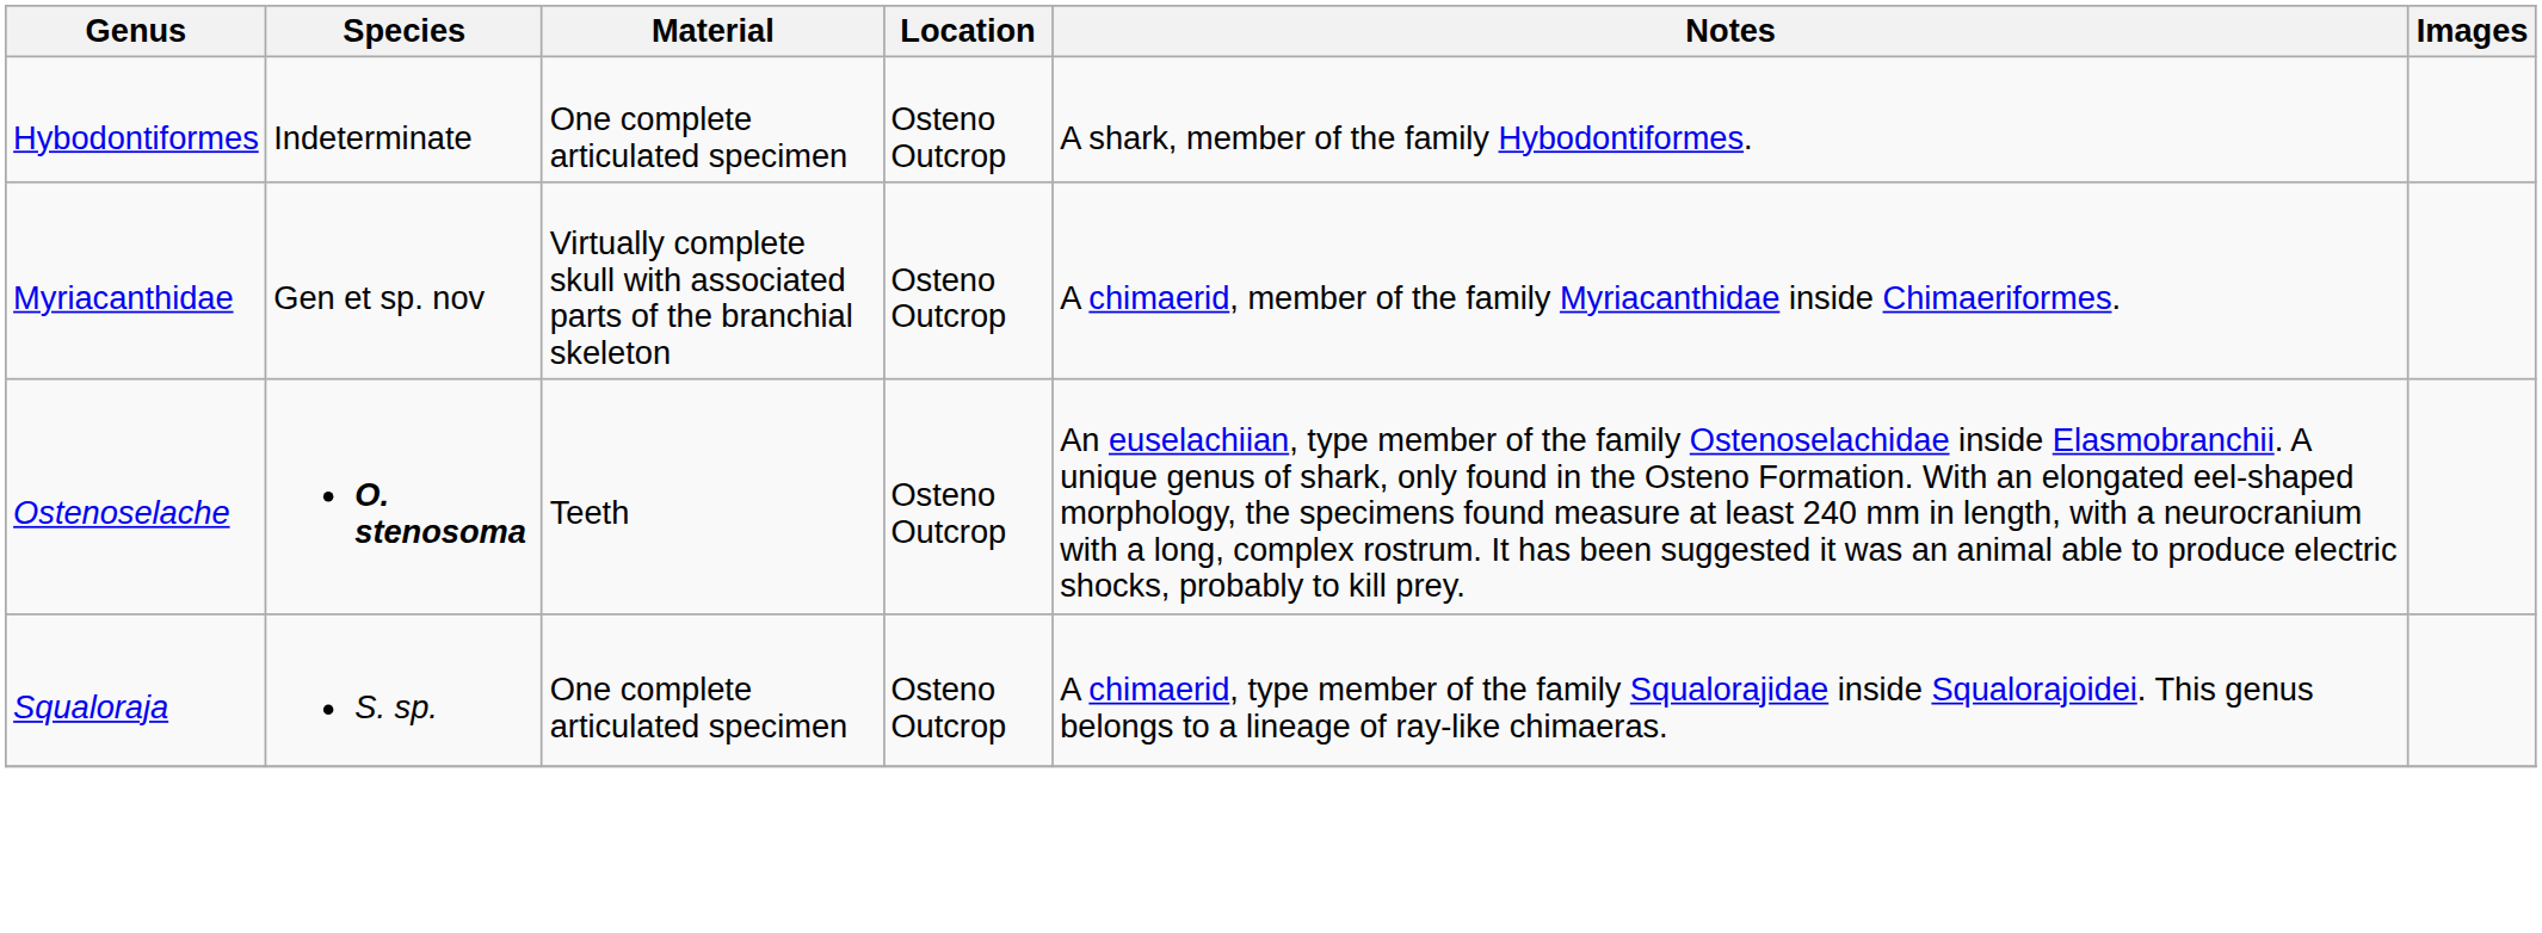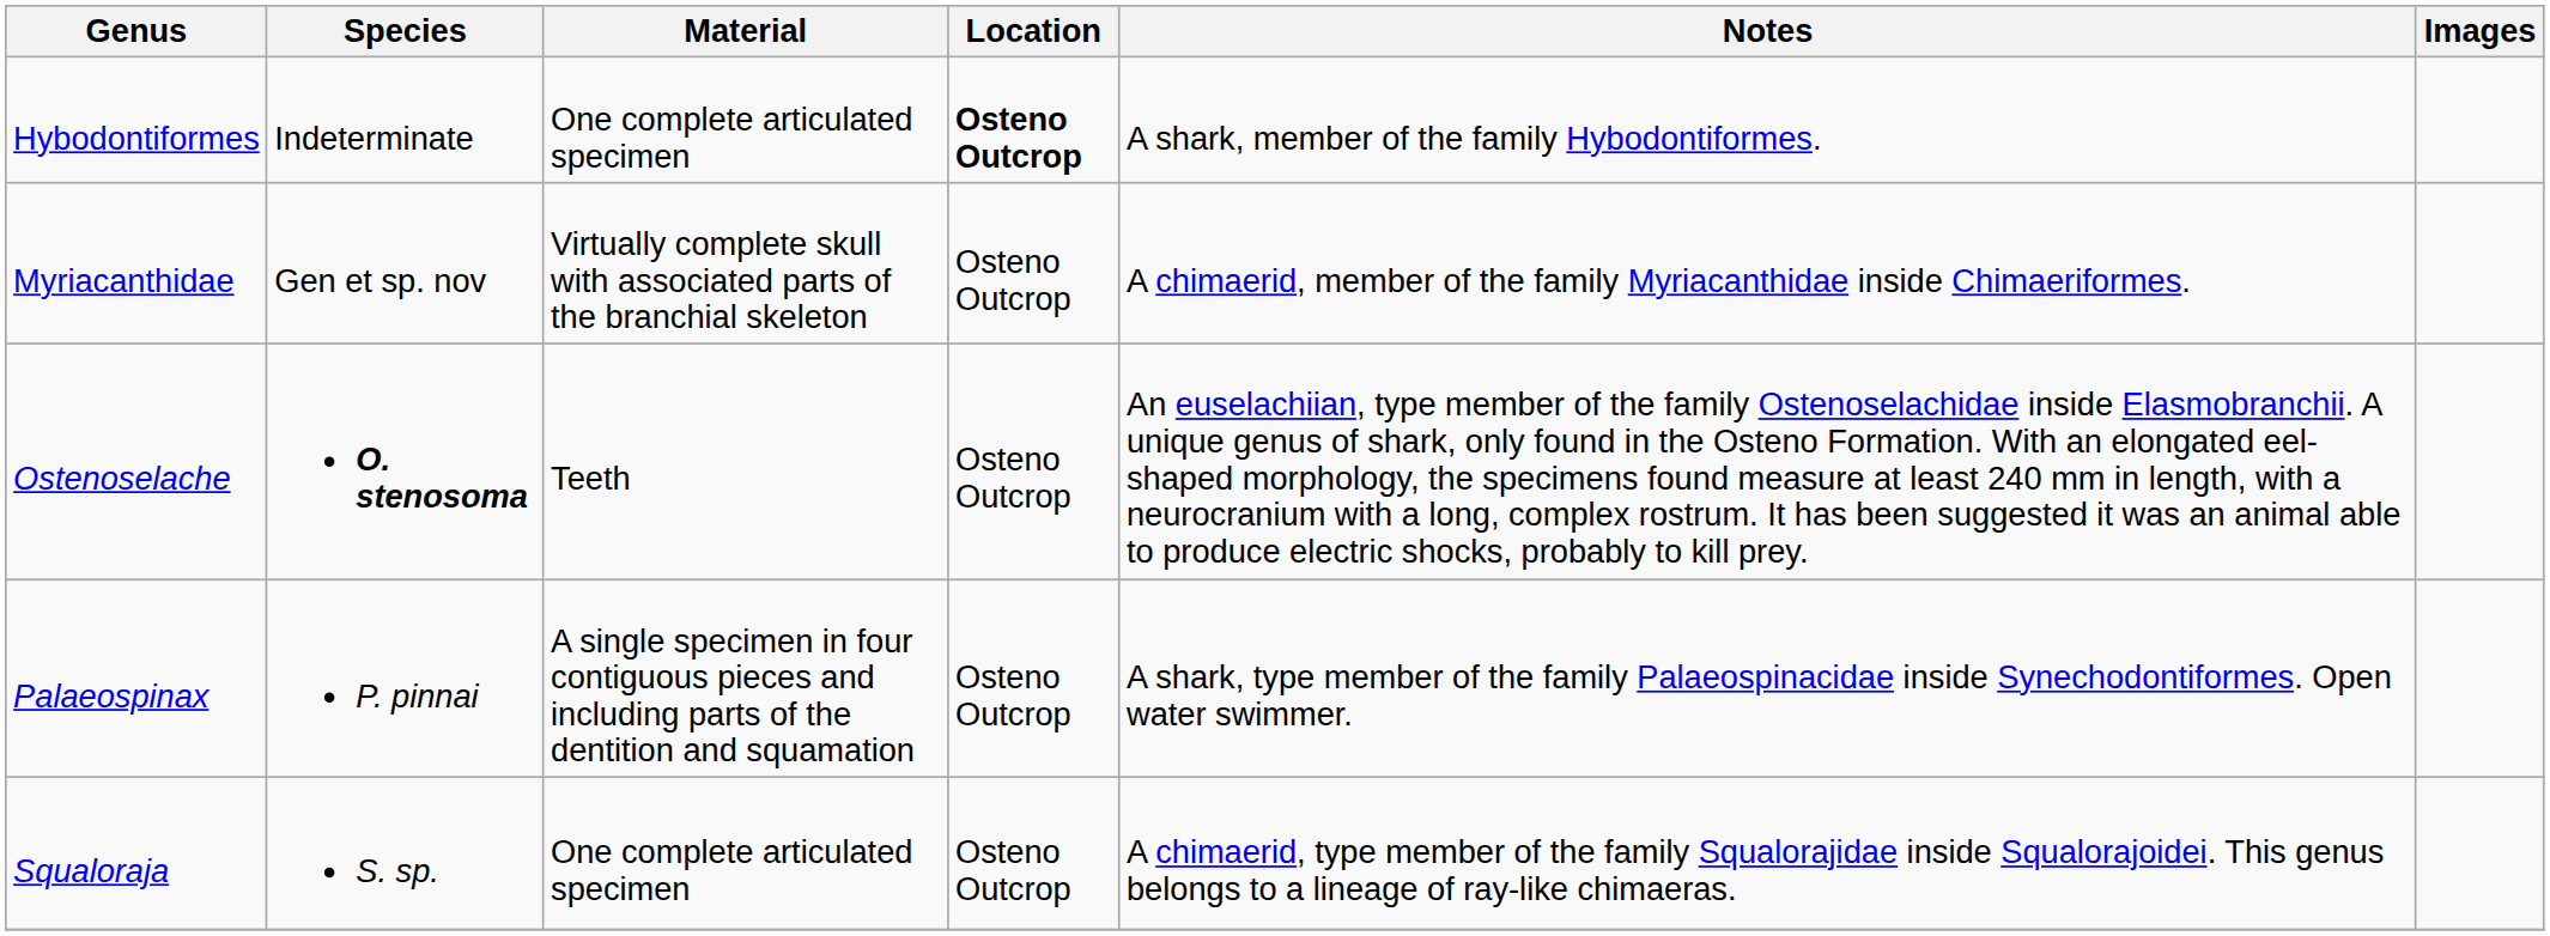 <table class="wikitable" align="center">
 <tr>
 <th>Genus</th>
 <th>Species</th>
 <th>Material</th>
 <th>Location</th>
 <th>Notes</th>
 <th>Images</th>
 </tr>
 <tr>
 <td><br><a href='#'>Hybodontiformes</a></td>
 <td><br>Indeterminate</td>
 <td><br>One complete articulated specimen</td>
-<td><br>Osteno Outcrop</td>
+<td><strong><br>Osteno Outcrop</strong></td>
 <td><br>A shark, member of the family <a href='#'>Hybodontiformes</a>.</td>
 <td></td>
 </tr>
 <tr>
 <td><br><a href='#'>Myriacanthidae</a></td>
 <td><br>Gen et sp. nov</td>
 <td><br>Virtually complete skull with associated parts of the branchial skeleton</td>
 <td><br>Osteno Outcrop</td>
 <td><br>A <a href='#'>chimaerid</a>, member of the family <a href='#'>Myriacanthidae</a> inside <a href='#'>Chimaeriformes</a>.</td>
 <td></td>
 </tr>
 <tr>
 <td><br><em><a href='#'>Ostenoselache</a></em></td>
 <td><strong><br><ul><li><em>O. stenosoma</em></li></ul></strong></td>
 <td><br>Teeth</td>
 <td><br>Osteno Outcrop</td>
 <td><br>An <a href='#'>euselachiian</a>, type member of the family <a href='#'>Ostenoselachidae</a> inside <a href='#'>Elasmobranchii</a>. A unique genus of shark, only found in the Osteno Formation. With an elongated eel-shaped morphology, the specimens found measure at least  240 mm in length, with a neurocranium with a long, complex rostrum. It has been suggested it was an animal able to produce electric shocks, probably to kill prey.</td>
 <td><br></td>
 </tr>
 <tr>
+<td><br><em><a href='#'>Palaeospinax</a></em></td>
+<td><br><ul><li><em>P. pinnai</em></li></ul></td>
+<td><br>A single specimen in four contiguous pieces and including parts of the dentition and squamation</td>
+<td><br>Osteno Outcrop</td>
+<td><br>A shark, type member of the family <a href='#'>Palaeospinacidae</a> inside <a href='#'>Synechodontiformes</a>. Open water swimmer.</td>
+<td></td>
+</tr>
+<tr>
 <td><br><em><a href='#'>Squaloraja</a></em></td>
 <td><br><ul><li><em>S. sp.</em></li></ul></td>
 <td><br>One complete articulated specimen</td>
 <td><br>Osteno Outcrop</td>
 <td><br>A <a href='#'>chimaerid</a>, type member of the family <a href='#'>Squalorajidae</a> inside <a href='#'>Squalorajoidei</a>. This genus belongs to a lineage of ray-like chimaeras.</td>
 <td><br></td>
 </tr>
 <tr>
 </tr>
 </table>
